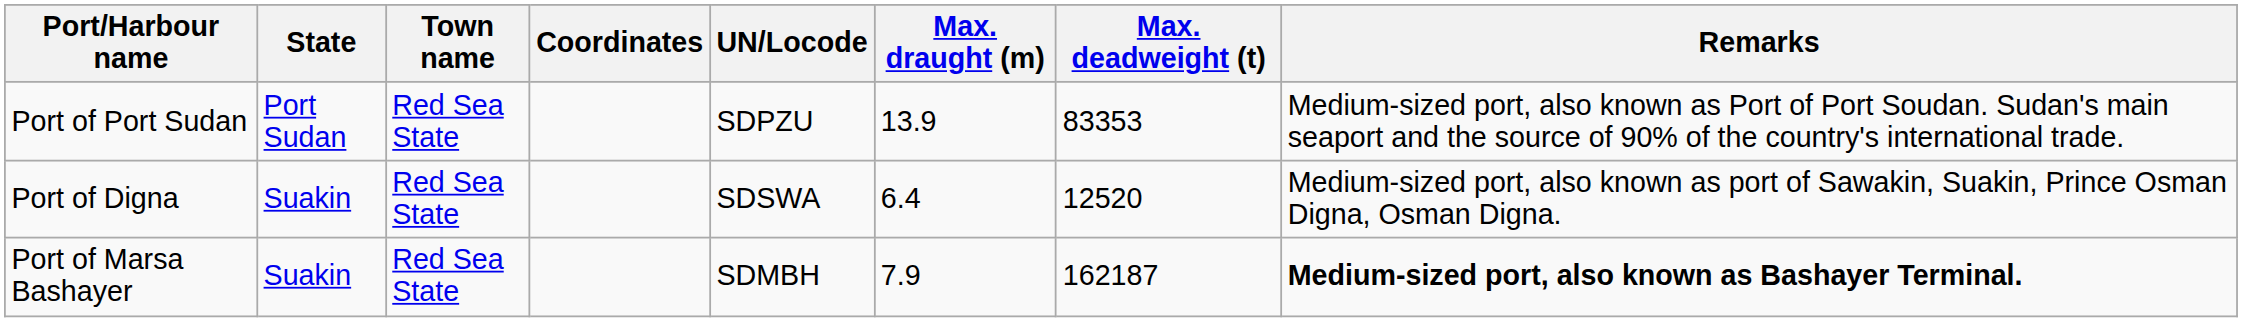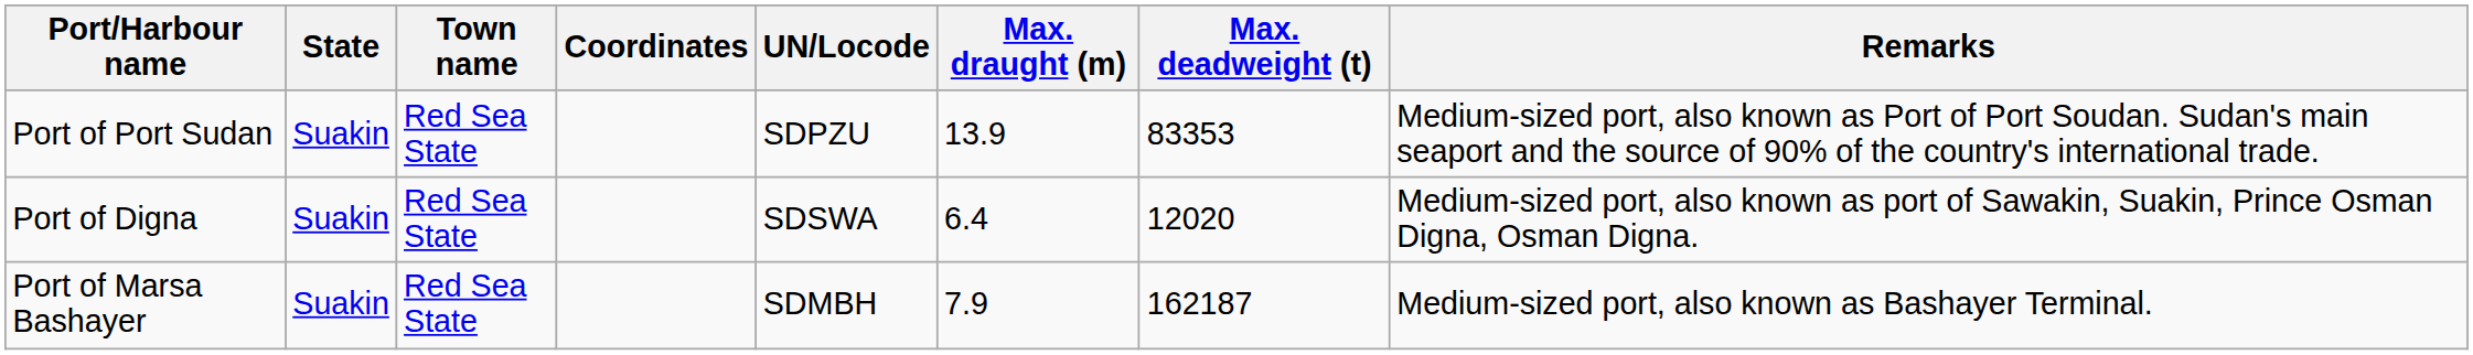 <table class="wikitable sortable">
 <tr>
 <th>Port/Harbour name</th>
 <th>State</th>
 <th>Town name</th>
 <th>Coordinates</th>
 <th>UN/Locode</th>
 <th><a href='#'>Max. draught</a> (m)</th>
 <th><a href='#'>Max. deadweight</a> (t)</th>
 <th>Remarks</th>
 </tr>
 <tr>
 <td>Port of Port Sudan</td>
-<td><a href='#'>Port Sudan</a></td>
+<td><a href='#'>Suakin</a></td>
 <td><a href='#'>Red Sea State</a></td>
 <td></td>
 <td>SDPZU</td>
 <td>13.9</td>
 <td>83353</td>
 <td>Medium-sized port, also known as Port of Port Soudan. Sudan's main seaport and the source of 90% of the country's international trade.</td>
 </tr>
 <tr>
 <td>Port of Digna</td>
 <td><a href='#'>Suakin</a></td>
 <td><a href='#'>Red Sea State</a></td>
 <td></td>
 <td>SDSWA</td>
 <td>6.4</td>
-<td>12520</td>
+<td>12020</td>
 <td>Medium-sized port, also known as port of Sawakin, Suakin, Prince Osman Digna, Osman Digna.</td>
 </tr>
 <tr>
 <td>Port of Marsa Bashayer</td>
 <td><a href='#'>Suakin</a></td>
 <td><a href='#'>Red Sea State</a></td>
 <td></td>
 <td>SDMBH</td>
 <td>7.9</td>
 <td>162187</td>
-<td><strong>Medium-sized port, also known as Bashayer Terminal.</strong></td>
+<td>Medium-sized port, also known as Bashayer Terminal.</td>
 </tr>
 </table>
